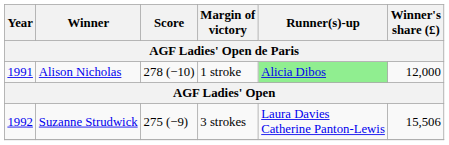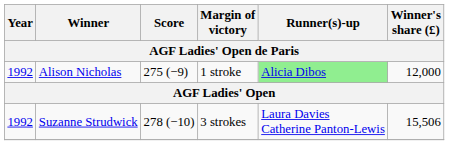 <table class=wikitable style="font-size:95%">
 <tr>
 <th>Year</th>
 <th>Winner</th>
 <th>Score</th>
 <th>Margin of<br>victory</th>
 <th>Runner(s)-up</th>
 <th>Winner's<br>share (£)</th>
 </tr>
 <tr>
 <th colspan=6>AGF Ladies' Open de Paris</th>
 </tr>
 <tr>
-<td><a href='#'>1991</a></td>
+<td><a href='#'>1992</a></td>
 <td> <a href='#'>Alison Nicholas</a></td>
-<td>278 (−10)</td>
+<td>275 (−9)</td>
 <td>1 stroke</td>
 <td style="background: lightgreen;"> <a href='#'>Alicia Dibos</a></td>
 <td align=right>12,000</td>
 </tr>
 <tr>
 <th colspan=6>AGF Ladies' Open</th>
 </tr>
 <tr>
 <td><a href='#'>1992</a></td>
 <td> <a href='#'>Suzanne Strudwick</a></td>
-<td>275 (−9)</td>
+<td>278 (−10)</td>
 <td>3 strokes</td>
 <td> <a href='#'>Laura Davies</a><br> <a href='#'>Catherine Panton-Lewis</a></td>
 <td align=right>15,506</td>
 </tr>
 <tr>
 </tr>
 </table>
